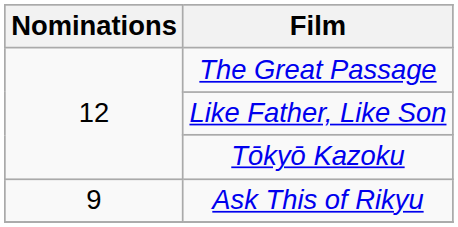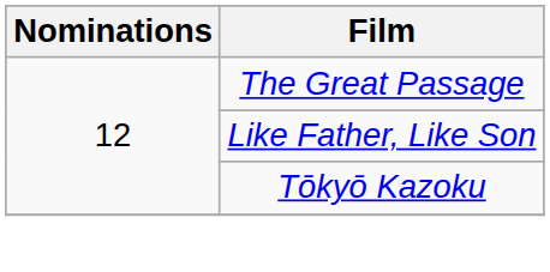 <table class="wikitable" style="text-align:center;">
 <tr>
 <th scope="col" width="55">Nominations</th>
 <th scope="col" align="center">Film</th>
 </tr>
 <tr>
 <td rowspan=3 style="text-align:center">12</td>
 <td><em><a href='#'>The Great Passage</a></em></td>
 </tr>
 <tr>
 <td><em><a href='#'>Like Father, Like Son</a></em></td>
 </tr>
 <tr>
 <td><em><a href='#'>Tōkyō Kazoku</a></em></td>
 </tr>
 <tr>
-<td style="text-align:center">9</td>
-<td><em><a href='#'>Ask This of Rikyu</a></em></td>
-</tr>
-<tr>
 </tr>
 </table>
